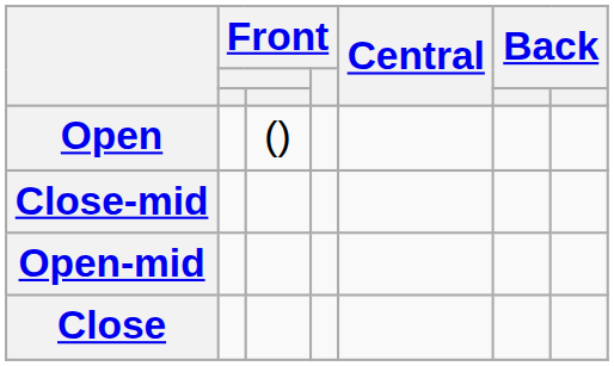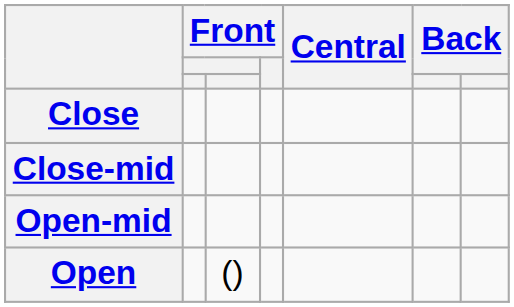 <table class="wikitable" style=text-align:center>
 <tr>
 <th rowspan="3"></th>
 <th colspan="3"><a href='#'>Front</a></th>
 <th rowspan="3"><a href='#'>Central</a></th>
 <th colspan="2" rowspan="2"><a href='#'>Back</a></th>
 </tr>
 <tr>
 <th colspan="2"></th>
 <th rowspan="2"></th>
 </tr>
 <tr>
 <th></th>
 <th></th>
 <th></th>
 <th></th>
 </tr>
 <tr>
-<th><a href='#'>Open</a></th>
+<th><a href='#'>Close</a></th>
 <td></td>
-<td>()</td>
+<td></td>
 <td></td>
 <td></td>
 <td></td>
 <td></td>
 </tr>
 <tr>
 <th><a href='#'>Close-mid</a></th>
 <td></td>
 <td></td>
 <td></td>
 <td></td>
 <td></td>
 <td></td>
 </tr>
 <tr>
 <th><a href='#'>Open-mid</a></th>
 <td></td>
 <td></td>
 <td></td>
 <td></td>
 <td></td>
 <td></td>
 </tr>
 <tr>
-<th><a href='#'>Close</a></th>
+<th><a href='#'>Open</a></th>
 <td></td>
-<td></td>
+<td>()</td>
 <td></td>
 <td></td>
 <td></td>
 <td></td>
 </tr>
 </table>
